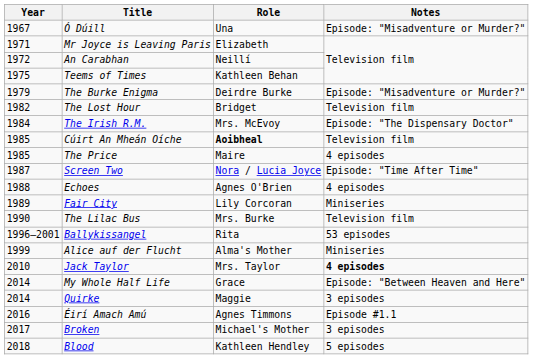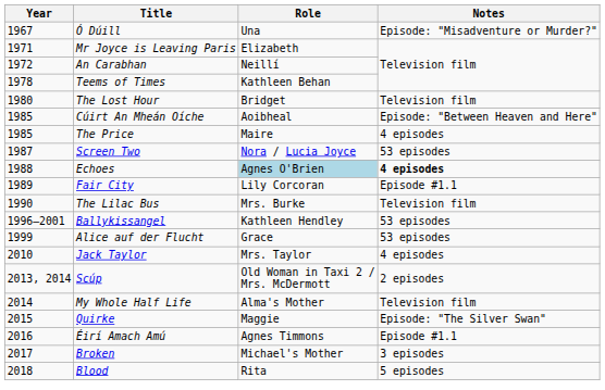 <table class="wikitable sortable">
 <tr>
 <th>Year</th>
 <th>Title</th>
 <th>Role</th>
 <th>Notes</th>
 </tr>
 <tr>
 <td>1967</td>
 <td><em>Ó Dúill</em></td>
 <td>Una</td>
 <td>Episode: "Misadventure or Murder?"</td>
 </tr>
 <tr>
 <td>1971</td>
 <td><em>Mr Joyce is Leaving Paris</em></td>
 <td>Elizabeth</td>
 <td rowspan="3">Television film</td>
 </tr>
 <tr>
 <td>1972</td>
 <td><em>An Carabhan</em></td>
 <td>Neillí</td>
 </tr>
 <tr>
-<td>1975</td>
+<td>1978</td>
 <td><em>Teems of Times</em></td>
 <td>Kathleen Behan</td>
 </tr>
 <tr>
-<td>1979</td>
-<td><em>The Burke Enigma</em></td>
-<td>Deirdre Burke</td>
-<td>Episode: "Misadventure or Murder?"</td>
-</tr>
-<tr>
-<td>1982</td>
+<td>1980</td>
 <td><em>The Lost Hour</em></td>
 <td>Bridget</td>
 <td>Television film</td>
 </tr>
 <tr>
-<td>1984</td>
-<td><em><a href='#'>The Irish R.M.</a></em></td>
-<td>Mrs. McEvoy</td>
-<td>Episode: "The Dispensary Doctor"</td>
-</tr>
-<tr>
 <td>1985</td>
 <td><em>Cúirt An Mheán Oíche</em></td>
-<td><strong>Aoibheal</strong></td>
-<td>Television film</td>
+<td>Aoibheal</td>
+<td>Episode: "Between Heaven and Here"</td>
 </tr>
 <tr>
 <td>1985</td>
 <td><em>The Price</em></td>
 <td>Maire</td>
 <td>4 episodes</td>
 </tr>
 <tr>
 <td>1987</td>
 <td><em><a href='#'>Screen Two</a></em></td>
 <td><a href='#'>Nora</a> / <a href='#'>Lucia Joyce</a></td>
-<td>Episode: "Time After Time"</td>
+<td>53 episodes</td>
 </tr>
 <tr>
 <td>1988</td>
 <td><em>Echoes</em></td>
-<td>Agnes O'Brien</td>
-<td>4 episodes</td>
+<td style="background: lightblue;">Agnes O'Brien</td>
+<td><strong>4 episodes</strong></td>
 </tr>
 <tr>
 <td>1989</td>
 <td><em><a href='#'>Fair City</a></em></td>
 <td>Lily Corcoran</td>
-<td>Miniseries</td>
+<td>Episode #1.1</td>
 </tr>
 <tr>
 <td>1990</td>
 <td><em>The Lilac Bus</em></td>
 <td>Mrs. Burke</td>
 <td>Television film</td>
 </tr>
 <tr>
 <td>1996–2001</td>
 <td><em><a href='#'>Ballykissangel</a></em></td>
-<td>Rita</td>
+<td>Kathleen Hendley</td>
 <td>53 episodes</td>
 </tr>
 <tr>
 <td>1999</td>
 <td><em>Alice auf der Flucht</em></td>
-<td>Alma's Mother</td>
-<td>Miniseries</td>
+<td>Grace</td>
+<td>53 episodes</td>
 </tr>
 <tr>
 <td>2010</td>
 <td><a href='#'><em>Jack Taylor</em></a></td>
 <td>Mrs. Taylor</td>
-<td><strong>4 episodes</strong></td>
+<td>4 episodes</td>
+</tr>
+<tr>
+<td>2013, 2014</td>
+<td><em><a href='#'>Scúp</a></em></td>
+<td>Old Woman in Taxi 2 /<br>Mrs. McDermott</td>
+<td>2 episodes</td>
 </tr>
 <tr>
 <td>2014</td>
 <td><em>My Whole Half Life</em></td>
-<td>Grace</td>
-<td>Episode: "Between Heaven and Here"</td>
+<td>Alma's Mother</td>
+<td>Television film</td>
 </tr>
 <tr>
-<td>2014</td>
+<td>2015</td>
 <td><a href='#'><em>Quirke</em></a></td>
 <td>Maggie</td>
-<td>3 episodes</td>
+<td>Episode: "The Silver Swan"</td>
 </tr>
 <tr>
 <td>2016</td>
 <td><em>Éirí Amach Amú</em></td>
 <td>Agnes Timmons</td>
 <td>Episode #1.1</td>
 </tr>
 <tr>
 <td>2017</td>
 <td><a href='#'><em>Broken</em></a></td>
 <td>Michael's Mother</td>
 <td>3 episodes</td>
 </tr>
 <tr>
 <td>2018</td>
 <td><a href='#'><em>Blood</em></a></td>
-<td>Kathleen Hendley</td>
+<td>Rita</td>
 <td>5 episodes</td>
 </tr>
 </table>
